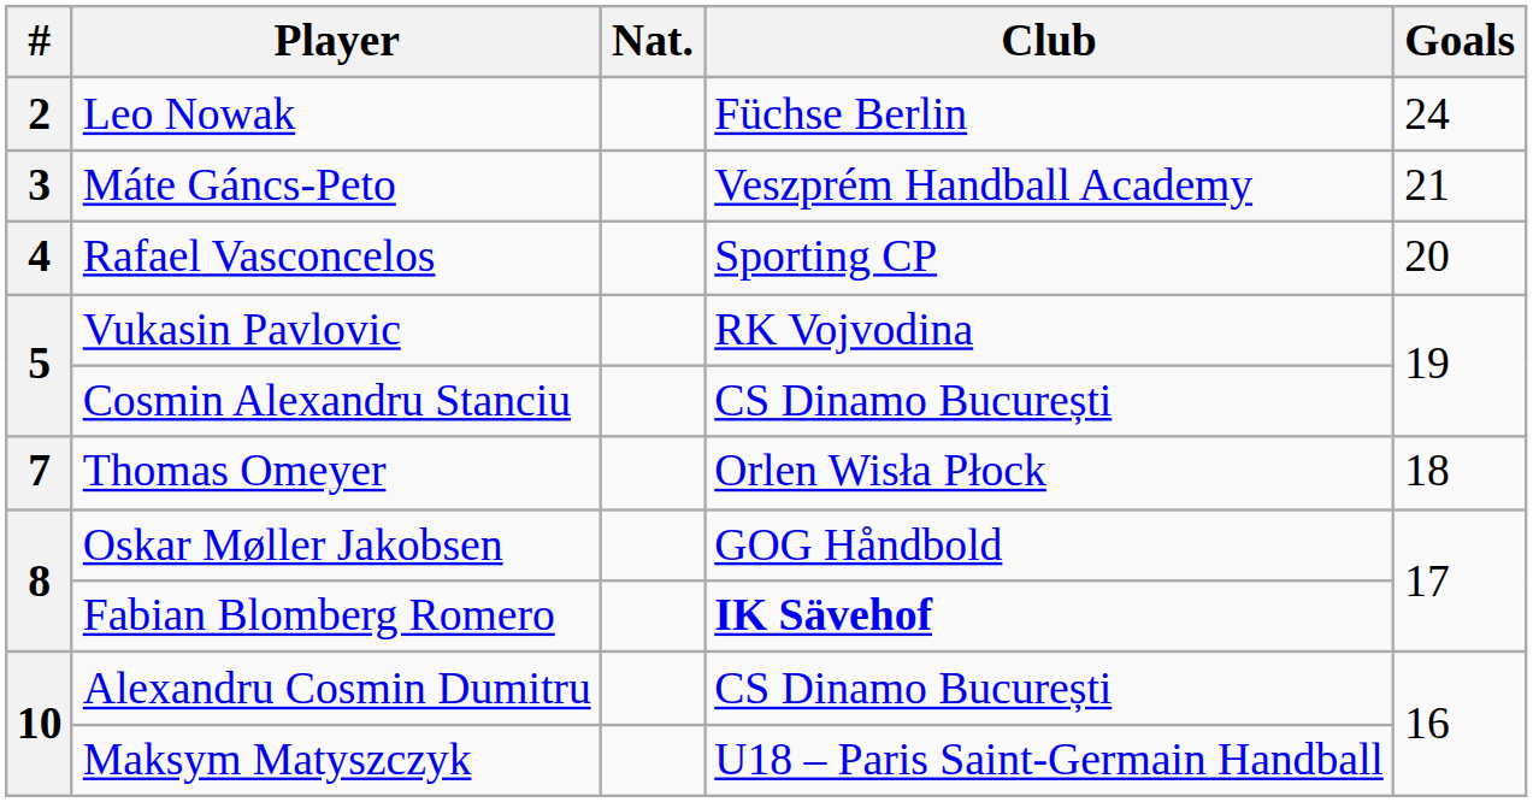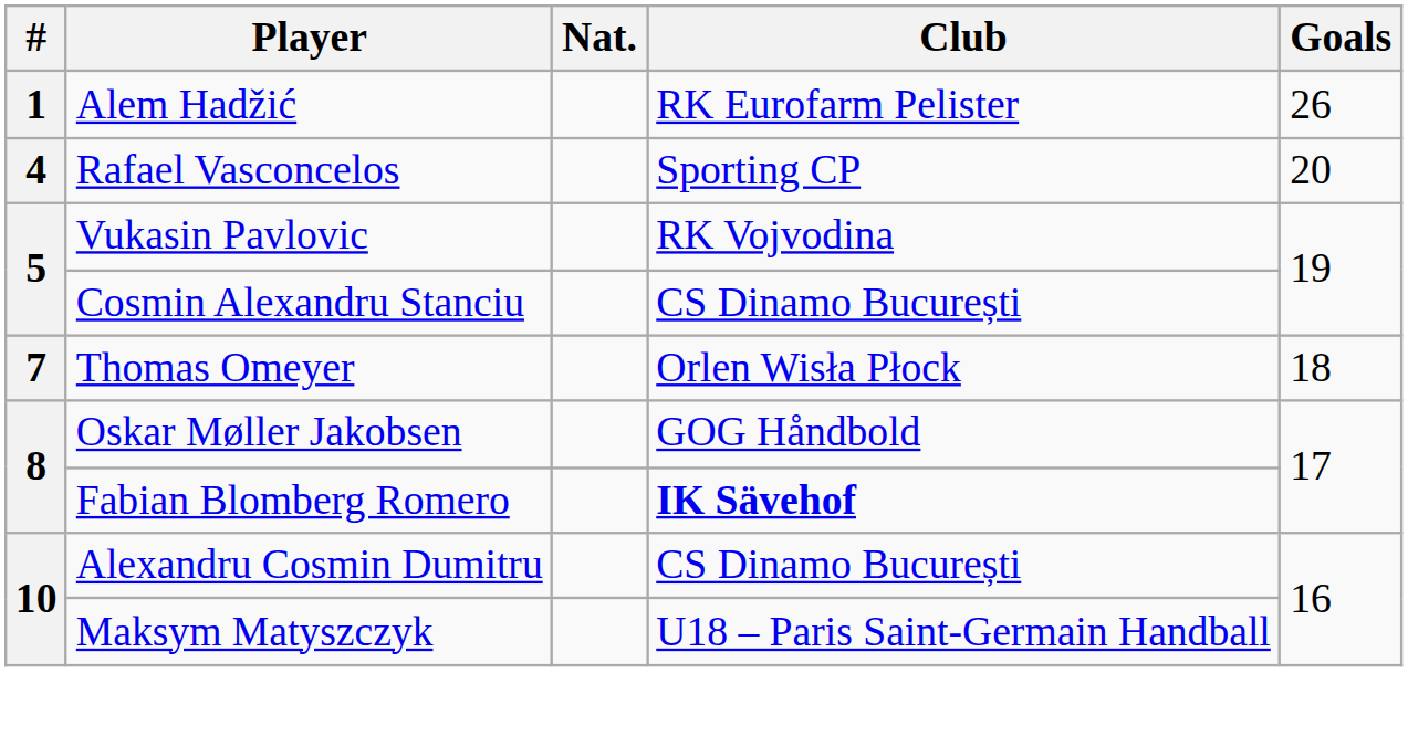 <table class="wikitable">
 <tr>
 <th>#</th>
 <th>Player</th>
 <th>Nat.</th>
 <th>Club</th>
 <th>Goals</th>
 </tr>
 <tr>
-<th>2</th>
-<td><a href='#'>Leo Nowak</a></td>
+<th>1</th>
+<td><a href='#'>Alem Hadžić</a></td>
 <td></td>
-<td> <a href='#'>Füchse Berlin</a></td>
-<td>24</td>
-</tr>
-<tr>
-<th>3</th>
-<td><a href='#'>Máte Gáncs-Peto</a></td>
-<td></td>
-<td> <a href='#'>Veszprém Handball Academy</a></td>
-<td>21</td>
+<td> <a href='#'>RK Eurofarm Pelister</a></td>
+<td>26</td>
 </tr>
 <tr>
 <th>4</th>
 <td><a href='#'>Rafael Vasconcelos</a></td>
 <td></td>
 <td> <a href='#'>Sporting CP</a></td>
 <td>20</td>
 </tr>
 <tr>
 <th rowspan="2">5</th>
 <td><a href='#'>Vukasin Pavlovic</a></td>
 <td></td>
 <td> <a href='#'>RK Vojvodina</a></td>
 <td rowspan="2">19</td>
 </tr>
 <tr>
 <td><a href='#'>Cosmin Alexandru Stanciu</a></td>
 <td></td>
 <td> <a href='#'>CS Dinamo București</a></td>
 </tr>
 <tr>
 <th>7</th>
 <td><a href='#'>Thomas Omeyer</a></td>
 <td></td>
 <td> <a href='#'>Orlen Wisła Płock</a></td>
 <td>18</td>
 </tr>
 <tr>
 <th rowspan="2">8</th>
 <td><a href='#'>Oskar Møller Jakobsen</a></td>
 <td></td>
 <td> <a href='#'>GOG Håndbold</a></td>
 <td rowspan="2">17</td>
 </tr>
 <tr>
 <td><a href='#'>Fabian Blomberg Romero</a></td>
 <td></td>
 <td><strong> <a href='#'>IK Sävehof</a></strong></td>
 </tr>
 <tr>
 <th rowspan="2">10</th>
 <td><a href='#'>Alexandru Cosmin Dumitru</a></td>
 <td></td>
 <td> <a href='#'>CS Dinamo București</a></td>
 <td rowspan="2">16</td>
 </tr>
 <tr>
 <td><a href='#'>Maksym Matyszczyk</a></td>
 <td></td>
 <td> <a href='#'>U18 – Paris Saint-Germain Handball</a></td>
 </tr>
 </table>
